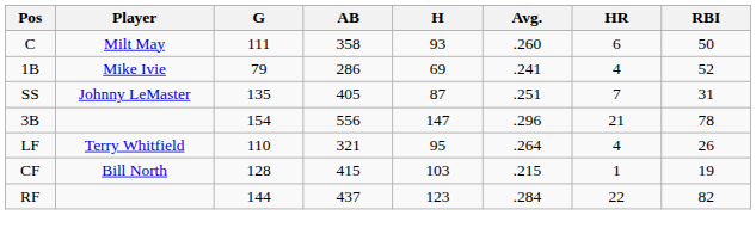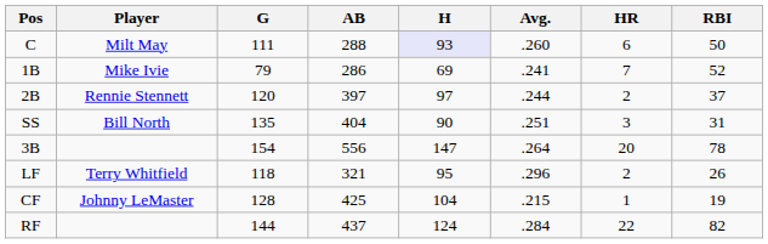 <table class="wikitable sortable">
 <tr>
 <th bgcolor="#DDDDFF" width="5%">Pos</th>
 <th bgcolor="#DDDDFF" width="16%">Player</th>
 <th bgcolor="#DDDDFF" width="9%">G</th>
 <th bgcolor="#DDDDFF" width="9%">AB</th>
 <th bgcolor="#DDDDFF" width="9%">H</th>
 <th bgcolor="#DDDDFF" width="9%">Avg.</th>
 <th bgcolor="#DDDDFF" width="9%">HR</th>
 <th bgcolor="#DDDDFF" width="9%">RBI</th>
 </tr>
 <tr align="center">
 <td>C</td>
 <td><a href='#'>Milt May</a></td>
 <td>111</td>
-<td>358</td>
-<td>93</td>
+<td>288</td>
+<td style="background: lavender;">93</td>
 <td>.260</td>
 <td>6</td>
 <td>50</td>
 </tr>
 <tr align=center>
 <td>1B</td>
 <td><a href='#'>Mike Ivie</a></td>
 <td>79</td>
 <td>286</td>
 <td>69</td>
 <td>.241</td>
-<td>4</td>
+<td>7</td>
 <td>52</td>
 </tr>
 <tr align=center>
+<td>2B</td>
+<td><a href='#'>Rennie Stennett</a></td>
+<td>120</td>
+<td>397</td>
+<td>97</td>
+<td>.244</td>
+<td>2</td>
+<td>37</td>
+</tr>
+<tr align=center>
 <td>SS</td>
-<td><a href='#'>Johnny LeMaster</a></td>
+<td><a href='#'>Bill North</a></td>
 <td>135</td>
-<td>405</td>
-<td>87</td>
+<td>404</td>
+<td>90</td>
 <td>.251</td>
-<td>7</td>
+<td>3</td>
 <td>31</td>
 </tr>
 <tr align=center>
 <td>3B</td>
 <td></td>
 <td>154</td>
 <td>556</td>
 <td>147</td>
-<td>.296</td>
-<td>21</td>
+<td>.264</td>
+<td>20</td>
 <td>78</td>
 </tr>
 <tr align="center">
 <td>LF</td>
 <td><a href='#'>Terry Whitfield</a></td>
-<td>110</td>
+<td>118</td>
 <td>321</td>
 <td>95</td>
-<td>.264</td>
-<td>4</td>
+<td>.296</td>
+<td>2</td>
 <td>26</td>
 </tr>
 <tr align=center>
 <td>CF</td>
-<td><a href='#'>Bill North</a></td>
+<td><a href='#'>Johnny LeMaster</a></td>
 <td>128</td>
-<td>415</td>
-<td>103</td>
+<td>425</td>
+<td>104</td>
 <td>.215</td>
 <td>1</td>
 <td>19</td>
 </tr>
 <tr align=center>
 <td>RF</td>
 <td></td>
 <td>144</td>
 <td>437</td>
-<td>123</td>
+<td>124</td>
 <td>.284</td>
 <td>22</td>
 <td>82</td>
 </tr>
 </table>
